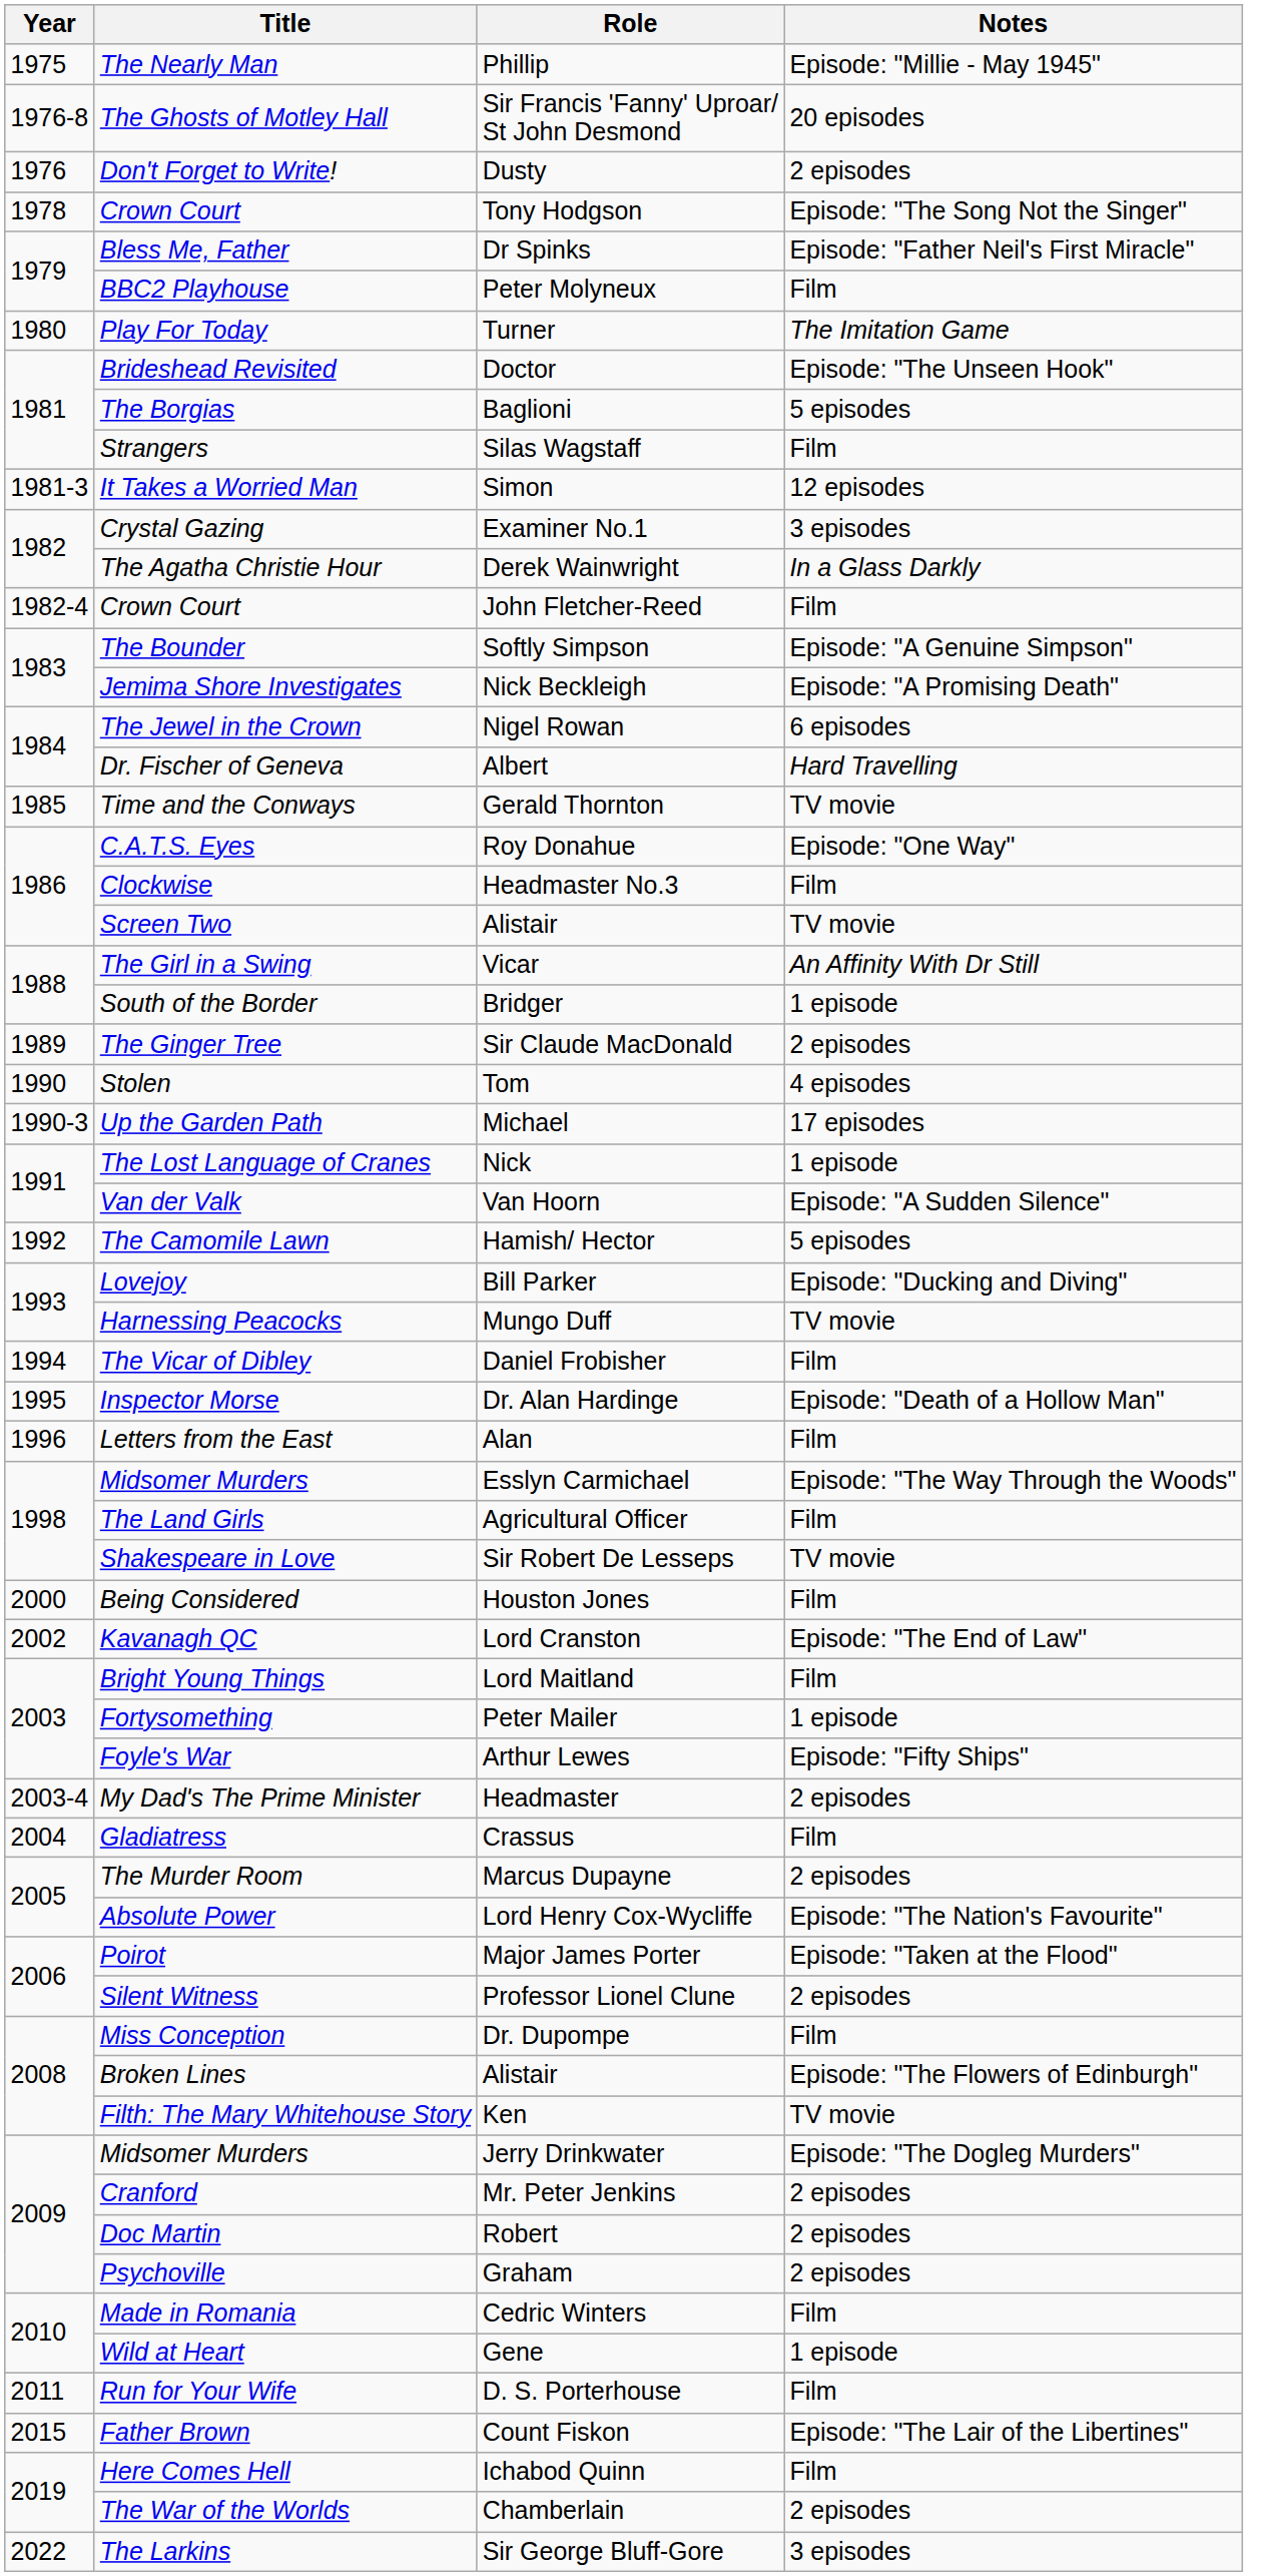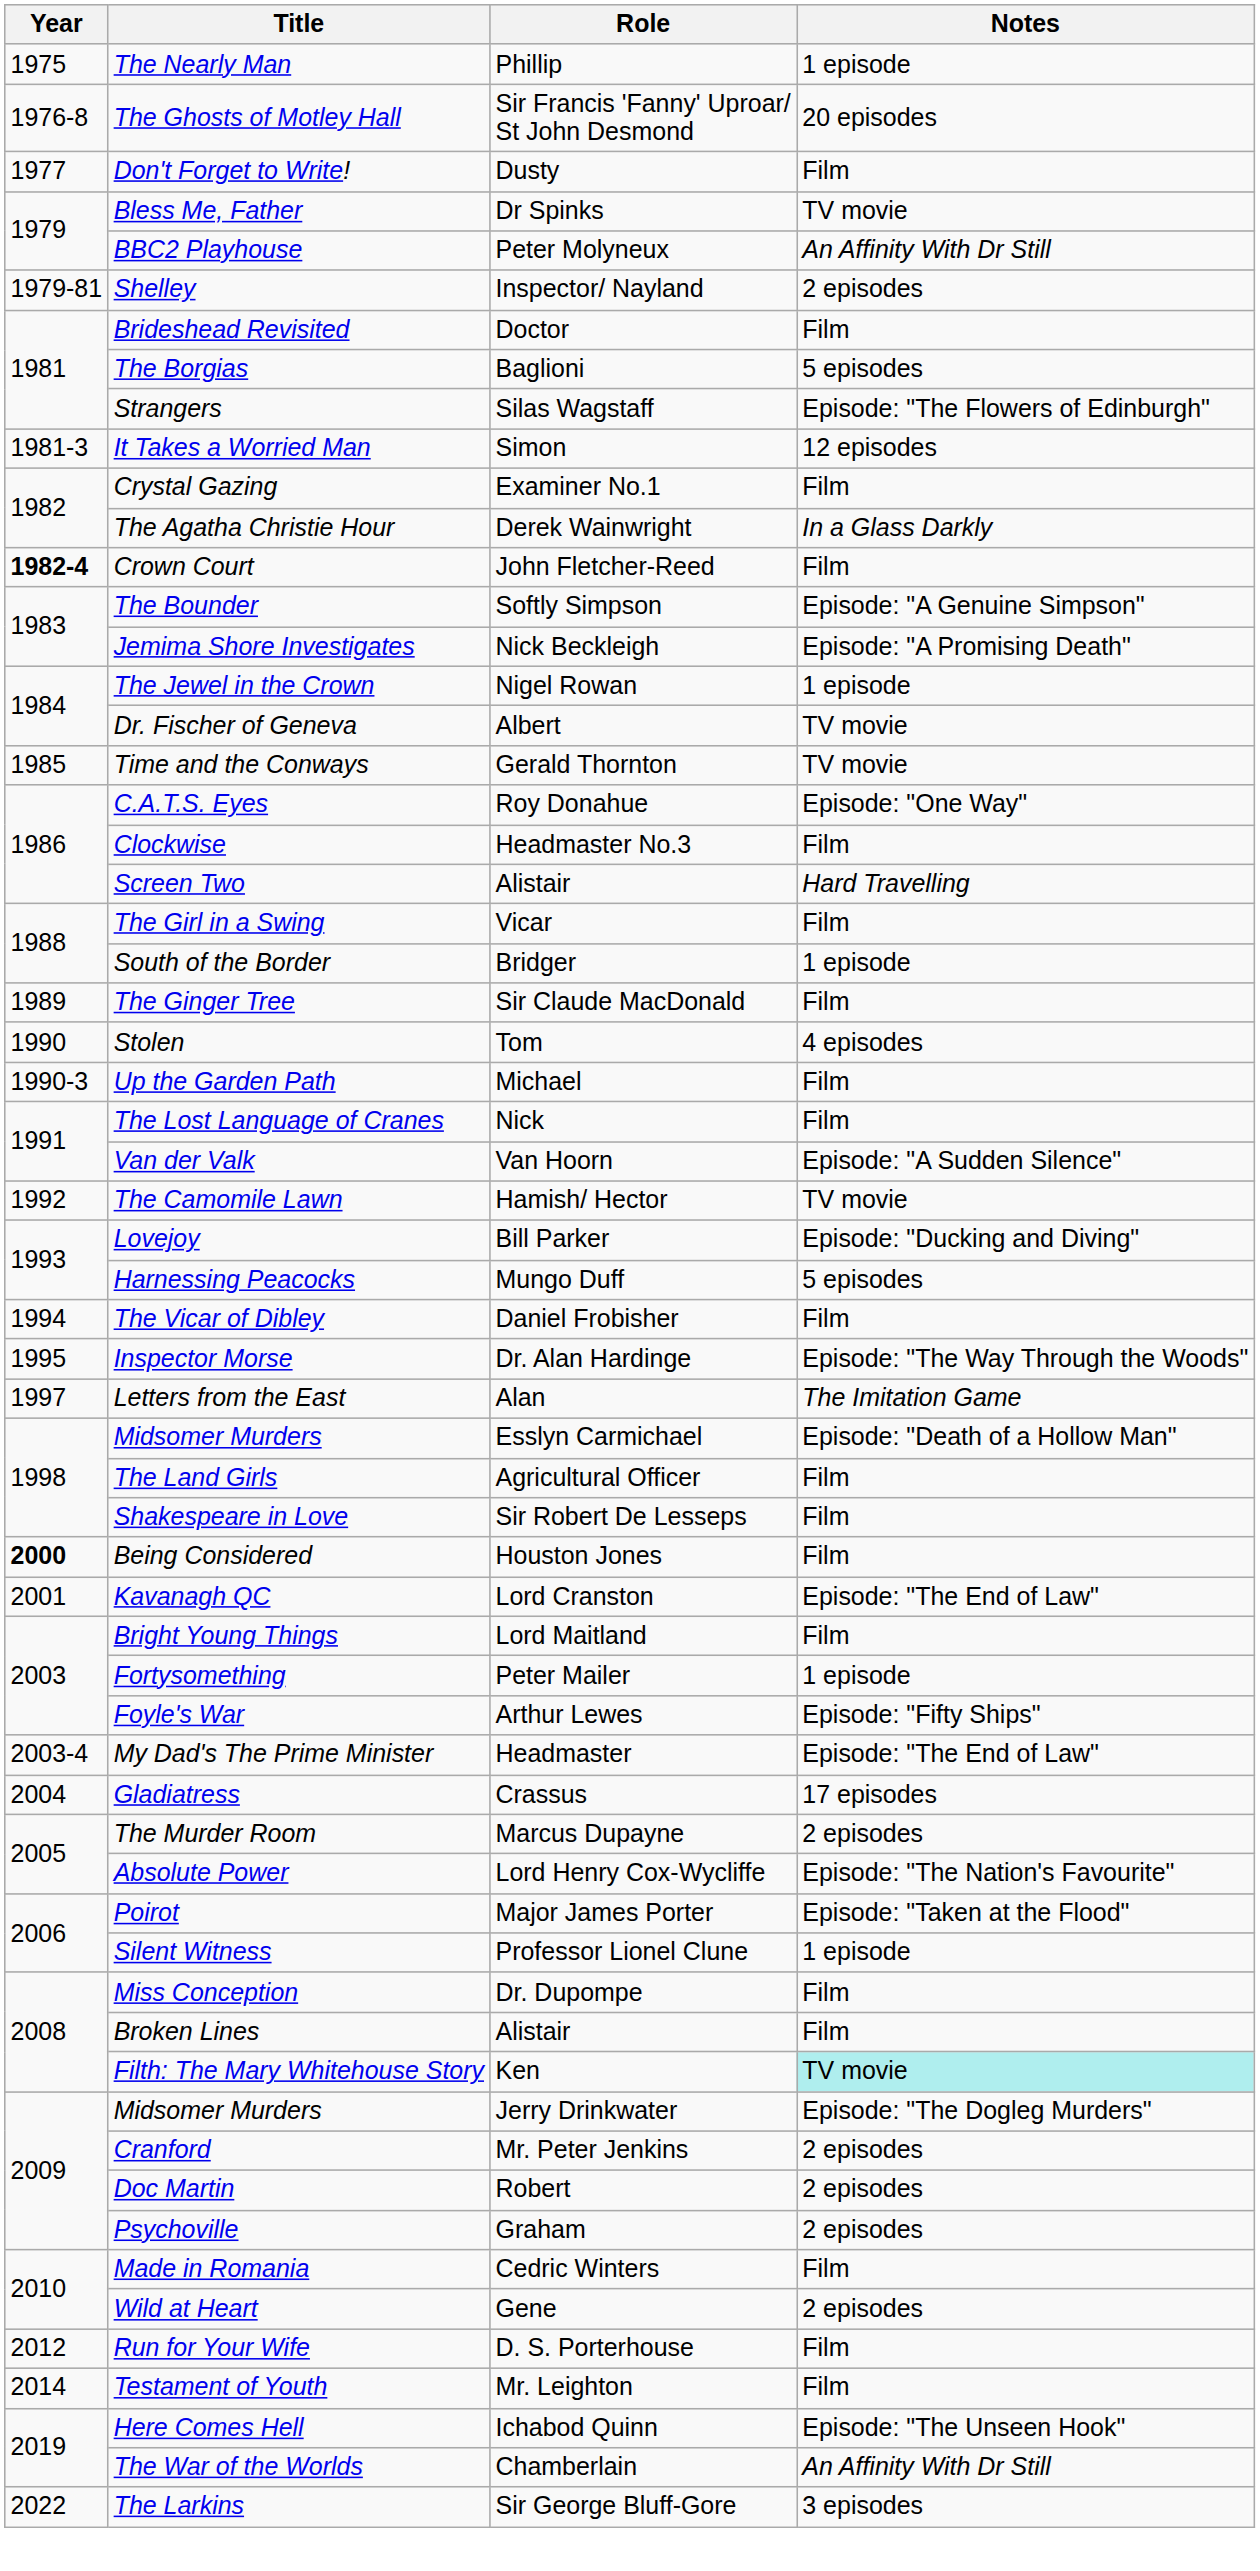 <table class="wikitable">
 <tr>
 <th>Year</th>
 <th>Title</th>
 <th>Role</th>
 <th>Notes</th>
 </tr>
 <tr>
 <td>1975</td>
 <td><em><a href='#'>The Nearly Man</a></em></td>
 <td>Phillip</td>
-<td>Episode: "Millie - May 1945"</td>
+<td>1 episode</td>
 </tr>
 <tr>
 <td>1976-8</td>
 <td><em><a href='#'>The Ghosts of Motley Hall</a></em></td>
 <td>Sir Francis 'Fanny' Uproar/<br>St John Desmond</td>
 <td>20 episodes</td>
 </tr>
 <tr>
-<td>1976</td>
+<td>1977</td>
 <td><em><a href='#'>Don't Forget to Write</a>!</em></td>
 <td>Dusty</td>
-<td>2 episodes</td>
-</tr>
-<tr>
-<td>1978</td>
-<td><em><a href='#'>Crown Court</a></em></td>
-<td>Tony Hodgson</td>
-<td>Episode: "The Song Not the Singer"</td>
+<td>Film</td>
 </tr>
 <tr>
 <td rowspan="2">1979</td>
 <td><em><a href='#'>Bless Me, Father</a></em></td>
 <td>Dr Spinks</td>
-<td>Episode: "Father Neil's First Miracle"</td>
+<td>TV movie</td>
 </tr>
 <tr>
 <td><em><a href='#'>BBC2 Playhouse</a></em></td>
 <td>Peter Molyneux</td>
-<td>Film</td>
+<td><em>An Affinity With Dr Still</em></td>
 </tr>
 <tr>
-<td>1980</td>
-<td><em><a href='#'>Play For Today</a></em></td>
-<td>Turner</td>
-<td><em>The Imitation Game</em></td>
+<td>1979-81</td>
+<td><em><a href='#'>Shelley</a></em></td>
+<td>Inspector/ Nayland</td>
+<td>2 episodes</td>
 </tr>
 <tr>
 <td rowspan="3">1981</td>
 <td><em><a href='#'>Brideshead Revisited</a></em></td>
 <td>Doctor</td>
-<td>Episode: "The Unseen Hook"</td>
+<td>Film</td>
 </tr>
 <tr>
 <td><em><a href='#'>The Borgias</a></em></td>
 <td>Baglioni</td>
 <td>5 episodes</td>
 </tr>
 <tr>
 <td><em>Strangers</em></td>
 <td>Silas Wagstaff</td>
-<td>Film</td>
+<td>Episode: "The Flowers of Edinburgh"</td>
 </tr>
 <tr>
 <td>1981-3</td>
 <td><em><a href='#'>It Takes a Worried Man</a></em></td>
 <td>Simon</td>
 <td>12 episodes</td>
 </tr>
 <tr>
 <td rowspan="2">1982</td>
 <td><em>Crystal Gazing</em></td>
 <td>Examiner No.1</td>
-<td>3 episodes</td>
+<td>Film</td>
 </tr>
 <tr>
 <td><em>The Agatha Christie Hour</em></td>
 <td>Derek Wainwright</td>
 <td><em>In a Glass Darkly</em></td>
 </tr>
 <tr>
-<td>1982-4</td>
+<td><strong>1982-4</strong></td>
 <td><em>Crown Court</em></td>
 <td>John Fletcher-Reed</td>
 <td>Film</td>
 </tr>
 <tr>
 <td rowspan="2">1983</td>
 <td><em><a href='#'>The Bounder</a></em></td>
 <td>Softly Simpson</td>
 <td>Episode: "A Genuine Simpson"</td>
 </tr>
 <tr>
 <td><em><a href='#'>Jemima Shore Investigates</a></em></td>
 <td>Nick Beckleigh</td>
 <td>Episode: "A Promising Death"</td>
 </tr>
 <tr>
 <td rowspan="2">1984</td>
 <td><em><a href='#'>The Jewel in the Crown</a></em></td>
 <td>Nigel Rowan</td>
-<td>6 episodes</td>
+<td>1 episode</td>
 </tr>
 <tr>
 <td><em>Dr. Fischer of Geneva</em></td>
 <td>Albert</td>
-<td><em>Hard Travelling</em></td>
+<td>TV movie</td>
 </tr>
 <tr>
 <td>1985</td>
 <td><em>Time and the Conways</em></td>
 <td>Gerald Thornton</td>
 <td>TV movie</td>
 </tr>
 <tr>
 <td rowspan="3">1986</td>
 <td><em><a href='#'>C.A.T.S. Eyes</a></em></td>
 <td>Roy Donahue</td>
 <td>Episode: "One Way"</td>
 </tr>
 <tr>
 <td><em><a href='#'>Clockwise</a></em></td>
 <td>Headmaster No.3</td>
 <td>Film</td>
 </tr>
 <tr>
 <td><em><a href='#'>Screen Two</a></em></td>
 <td>Alistair</td>
-<td>TV movie</td>
+<td><em>Hard Travelling</em></td>
 </tr>
 <tr>
 <td rowspan="2">1988</td>
 <td><em><a href='#'>The Girl in a Swing</a></em></td>
 <td>Vicar</td>
-<td><em>An Affinity With Dr Still</em></td>
+<td>Film</td>
 </tr>
 <tr>
 <td><em>South of the Border</em></td>
 <td>Bridger</td>
 <td>1 episode</td>
 </tr>
 <tr>
 <td>1989</td>
 <td><em><a href='#'>The Ginger Tree</a></em></td>
 <td>Sir Claude MacDonald</td>
-<td>2 episodes</td>
+<td>Film</td>
 </tr>
 <tr>
 <td>1990</td>
 <td><em>Stolen</em></td>
 <td>Tom</td>
 <td>4 episodes</td>
 </tr>
 <tr>
 <td>1990-3</td>
 <td><em><a href='#'>Up the Garden Path</a></em></td>
 <td>Michael</td>
-<td>17 episodes</td>
+<td>Film</td>
 </tr>
 <tr>
 <td rowspan="2">1991</td>
 <td><em><a href='#'>The Lost Language of Cranes</a></em></td>
 <td>Nick</td>
-<td>1 episode</td>
+<td>Film</td>
 </tr>
 <tr>
 <td><em><a href='#'>Van der Valk</a></em></td>
 <td>Van Hoorn</td>
 <td>Episode: "A Sudden Silence"</td>
 </tr>
 <tr>
 <td>1992</td>
 <td><em><a href='#'>The Camomile Lawn</a></em></td>
 <td>Hamish/ Hector</td>
-<td>5 episodes</td>
+<td>TV movie</td>
 </tr>
 <tr>
 <td rowspan="2">1993</td>
 <td><em><a href='#'>Lovejoy</a></em></td>
 <td>Bill Parker</td>
 <td>Episode: "Ducking and Diving"</td>
 </tr>
 <tr>
 <td><a href='#'><em>Harnessing Peacocks</em></a></td>
 <td>Mungo Duff</td>
-<td>TV movie</td>
+<td>5 episodes</td>
 </tr>
 <tr>
 <td>1994</td>
 <td><em><a href='#'>The Vicar of Dibley</a></em></td>
 <td>Daniel Frobisher</td>
 <td>Film</td>
 </tr>
 <tr>
 <td>1995</td>
 <td><em><a href='#'>Inspector Morse</a></em></td>
 <td>Dr. Alan Hardinge</td>
-<td>Episode: "Death of a Hollow Man"</td>
+<td>Episode: "The Way Through the Woods"</td>
 </tr>
 <tr>
-<td>1996</td>
+<td>1997</td>
 <td><em>Letters from the East</em></td>
 <td>Alan</td>
-<td>Film</td>
+<td><em>The Imitation Game</em></td>
 </tr>
 <tr>
 <td rowspan="3">1998</td>
 <td><em><a href='#'>Midsomer Murders</a></em></td>
 <td>Esslyn Carmichael</td>
-<td>Episode: "The Way Through the Woods"</td>
+<td>Episode: "Death of a Hollow Man"</td>
 </tr>
 <tr>
 <td><em><a href='#'>The Land Girls</a></em></td>
 <td>Agricultural Officer</td>
 <td>Film</td>
 </tr>
 <tr>
 <td><em><a href='#'>Shakespeare in Love</a></em></td>
 <td>Sir Robert De Lesseps</td>
-<td>TV movie</td>
+<td>Film</td>
 </tr>
 <tr>
-<td>2000</td>
+<td><strong>2000</strong></td>
 <td><em>Being Considered</em></td>
 <td>Houston Jones</td>
 <td>Film</td>
 </tr>
 <tr>
-<td>2002</td>
+<td>2001</td>
 <td><em><a href='#'>Kavanagh QC</a></em></td>
 <td>Lord Cranston</td>
 <td>Episode: "The End of Law"</td>
 </tr>
 <tr>
 <td rowspan="3">2003</td>
 <td><a href='#'><em>Bright Young Things</em></a></td>
 <td>Lord Maitland</td>
 <td>Film</td>
 </tr>
 <tr>
 <td><em><a href='#'>Fortysomething</a></em></td>
 <td>Peter Mailer</td>
 <td>1 episode</td>
 </tr>
 <tr>
 <td><em><a href='#'>Foyle's War</a></em></td>
 <td>Arthur Lewes</td>
 <td>Episode: "Fifty Ships"</td>
 </tr>
 <tr>
 <td>2003-4</td>
 <td><em>My Dad's The Prime Minister</em></td>
 <td>Headmaster</td>
-<td>2 episodes</td>
+<td>Episode: "The End of Law"</td>
 </tr>
 <tr>
 <td>2004</td>
 <td><em><a href='#'>Gladiatress</a></em></td>
 <td>Crassus</td>
-<td>Film</td>
+<td>17 episodes</td>
 </tr>
 <tr>
 <td rowspan="2">2005</td>
 <td><em>The Murder Room</em></td>
 <td>Marcus Dupayne</td>
 <td>2 episodes</td>
 </tr>
 <tr>
 <td><em><a href='#'>Absolute Power</a></em></td>
 <td>Lord Henry Cox-Wycliffe</td>
 <td>Episode: "The Nation's Favourite"</td>
 </tr>
 <tr>
 <td rowspan="2">2006</td>
 <td><em><a href='#'>Poirot</a></em></td>
 <td>Major James Porter</td>
 <td>Episode: "Taken at the Flood"</td>
 </tr>
 <tr>
 <td><em><a href='#'>Silent Witness</a></em></td>
 <td>Professor Lionel Clune</td>
-<td>2 episodes</td>
+<td>1 episode</td>
 </tr>
 <tr>
 <td rowspan="3">2008</td>
 <td><em><a href='#'>Miss Conception</a></em></td>
 <td>Dr. Dupompe</td>
 <td>Film</td>
 </tr>
 <tr>
 <td><em>Broken Lines</em></td>
 <td>Alistair</td>
-<td>Episode: "The Flowers of Edinburgh"</td>
+<td>Film</td>
 </tr>
 <tr>
 <td><em><a href='#'>Filth: The Mary Whitehouse Story</a></em></td>
 <td>Ken</td>
-<td>TV movie</td>
+<td style="background: paleturquoise;">TV movie</td>
 </tr>
 <tr>
 <td rowspan="4">2009</td>
 <td><em>Midsomer Murders</em></td>
 <td>Jerry Drinkwater</td>
 <td>Episode: "The Dogleg Murders"</td>
 </tr>
 <tr>
 <td><em><a href='#'>Cranford</a></em></td>
 <td>Mr. Peter Jenkins</td>
 <td>2 episodes</td>
 </tr>
 <tr>
 <td><em><a href='#'>Doc Martin</a></em></td>
 <td>Robert</td>
 <td>2 episodes</td>
 </tr>
 <tr>
 <td><em><a href='#'>Psychoville</a></em></td>
 <td>Graham</td>
 <td>2 episodes</td>
 </tr>
 <tr>
 <td rowspan="2">2010</td>
 <td><em><a href='#'>Made in Romania</a></em></td>
 <td>Cedric Winters</td>
 <td>Film</td>
 </tr>
 <tr>
 <td><em><a href='#'>Wild at Heart</a></em></td>
 <td>Gene</td>
-<td>1 episode</td>
+<td>2 episodes</td>
 </tr>
 <tr>
-<td>2011</td>
+<td>2012</td>
 <td><em><a href='#'>Run for Your Wife</a></em></td>
 <td>D. S. Porterhouse</td>
 <td>Film</td>
 </tr>
 <tr>
-<td>2015</td>
-<td><em><a href='#'>Father Brown</a></em></td>
-<td>Count Fiskon</td>
-<td>Episode: "The Lair of the Libertines"</td>
+<td>2014</td>
+<td><em><a href='#'>Testament of Youth</a></em></td>
+<td>Mr. Leighton</td>
+<td>Film</td>
 </tr>
 <tr>
 <td rowspan="2">2019</td>
 <td><em><a href='#'>Here Comes Hell</a></em></td>
 <td>Ichabod Quinn</td>
-<td>Film</td>
+<td>Episode: "The Unseen Hook"</td>
 </tr>
 <tr>
 <td><em><a href='#'>The War of the Worlds</a></em></td>
 <td>Chamberlain</td>
-<td>2 episodes</td>
+<td><em>An Affinity With Dr Still</em></td>
 </tr>
 <tr>
 <td>2022</td>
 <td><em><a href='#'>The Larkins</a></em></td>
 <td>Sir George Bluff-Gore</td>
 <td>3 episodes</td>
 </tr>
 </table>
